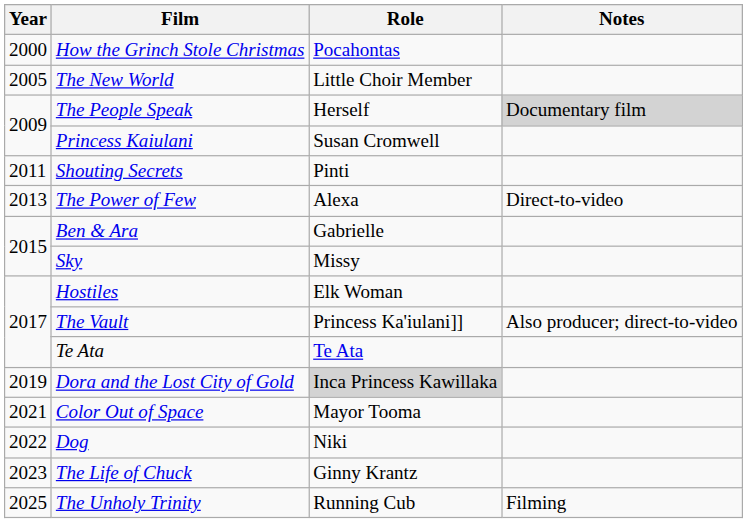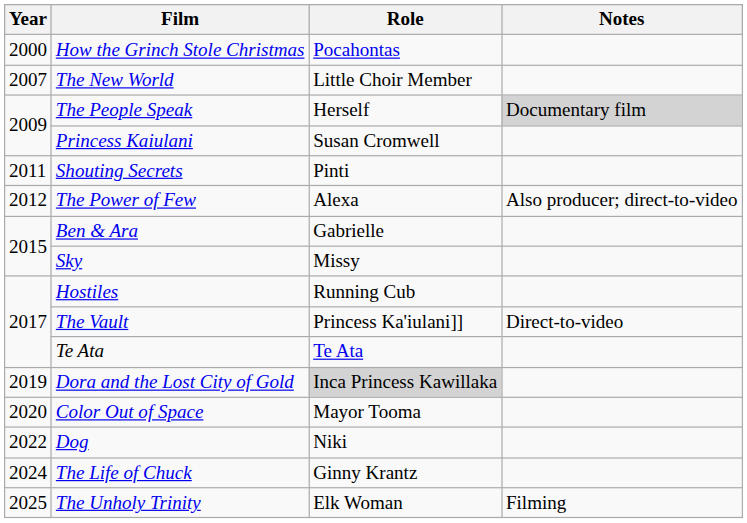 <table class="wikitable">
 <tr bgcolor="#CCCCCC">
 <th scope="col">Year</th>
 <th scope="col">Film</th>
 <th scope="col">Role</th>
 <th scope="col">Notes</th>
 </tr>
 <tr>
 <td>2000</td>
 <td scope="row"><em><a href='#'>How the Grinch Stole Christmas</a></em></td>
 <td><a href='#'>Pocahontas</a></td>
 <td></td>
 </tr>
 <tr>
-<td>2005</td>
+<td>2007</td>
 <td scope="row"><em><a href='#'>The New World</a></em></td>
 <td>Little Choir Member</td>
 <td></td>
 </tr>
 <tr>
 <td rowspan="2">2009</td>
 <td scope="row"><em><a href='#'>The People Speak</a></em></td>
 <td>Herself</td>
 <td style="background: lightgrey;">Documentary film</td>
 </tr>
 <tr>
 <td scope="row"><em><a href='#'>Princess Kaiulani</a></em></td>
 <td>Susan Cromwell</td>
 <td></td>
 </tr>
 <tr>
 <td>2011</td>
 <td scope="row"><em><a href='#'>Shouting Secrets</a></em></td>
 <td>Pinti</td>
 <td></td>
 </tr>
 <tr>
-<td>2013</td>
+<td>2012</td>
 <td scope="row"><em><a href='#'>The Power of Few</a></em></td>
 <td>Alexa</td>
-<td>Direct-to-video</td>
+<td>Also producer; direct-to-video</td>
 </tr>
 <tr>
 <td rowspan="2">2015</td>
 <td scope="row"><em><a href='#'>Ben & Ara</a></em></td>
 <td>Gabrielle</td>
 <td></td>
 </tr>
 <tr>
 <td scope="row"><em><a href='#'>Sky</a></em></td>
 <td>Missy</td>
 <td></td>
 </tr>
 <tr>
 <td rowspan="3">2017</td>
 <td scope="row"><em><a href='#'>Hostiles</a></em></td>
-<td>Elk Woman</td>
+<td>Running Cub</td>
 <td></td>
 </tr>
 <tr>
 <td scope="row"><em><a href='#'>The Vault</a></em></td>
 <td [[Ka>Princess Ka'iulani]]</td>
-<td>Also producer; direct-to-video</td>
+<td>Direct-to-video</td>
 </tr>
 <tr>
 <td scope="row"><em>Te Ata</em></td>
 <td><a href='#'>Te Ata</a></td>
 <td></td>
 </tr>
 <tr>
 <td>2019</td>
 <td scope="row"><em><a href='#'>Dora and the Lost City of Gold</a></em></td>
 <td style="background: lightgrey;">Inca Princess Kawillaka</td>
 <td></td>
 </tr>
 <tr>
-<td>2021</td>
+<td>2020</td>
 <td scope="row"><em><a href='#'>Color Out of Space</a></em></td>
 <td>Mayor Tooma</td>
 <td></td>
 </tr>
 <tr>
 <td>2022</td>
 <td scope="row"><em><a href='#'>Dog</a></em></td>
 <td>Niki</td>
 <td></td>
 </tr>
 <tr>
-<td>2023</td>
+<td>2024</td>
 <td scope="row"><em><a href='#'>The Life of Chuck</a></em></td>
 <td>Ginny Krantz</td>
 <td></td>
 </tr>
 <tr>
 <td>2025</td>
 <td scope="row"><em><a href='#'>The Unholy Trinity</a></em></td>
-<td>Running Cub</td>
+<td>Elk Woman</td>
 <td>Filming</td>
 </tr>
 </table>
